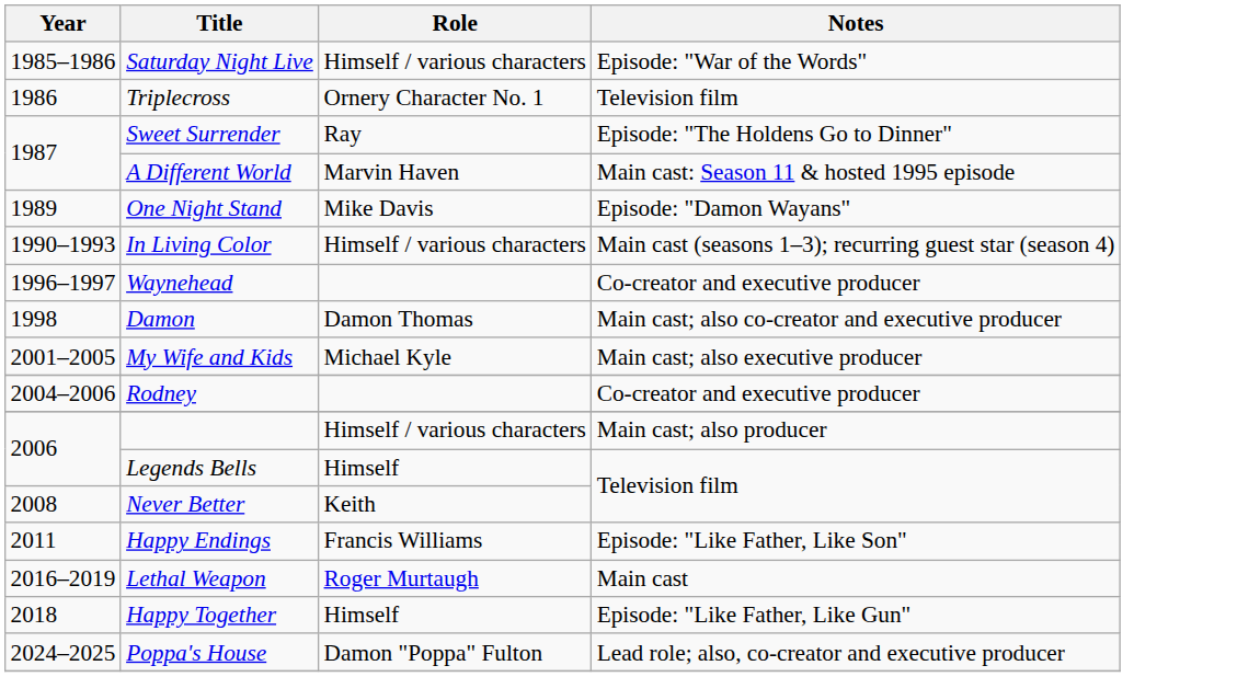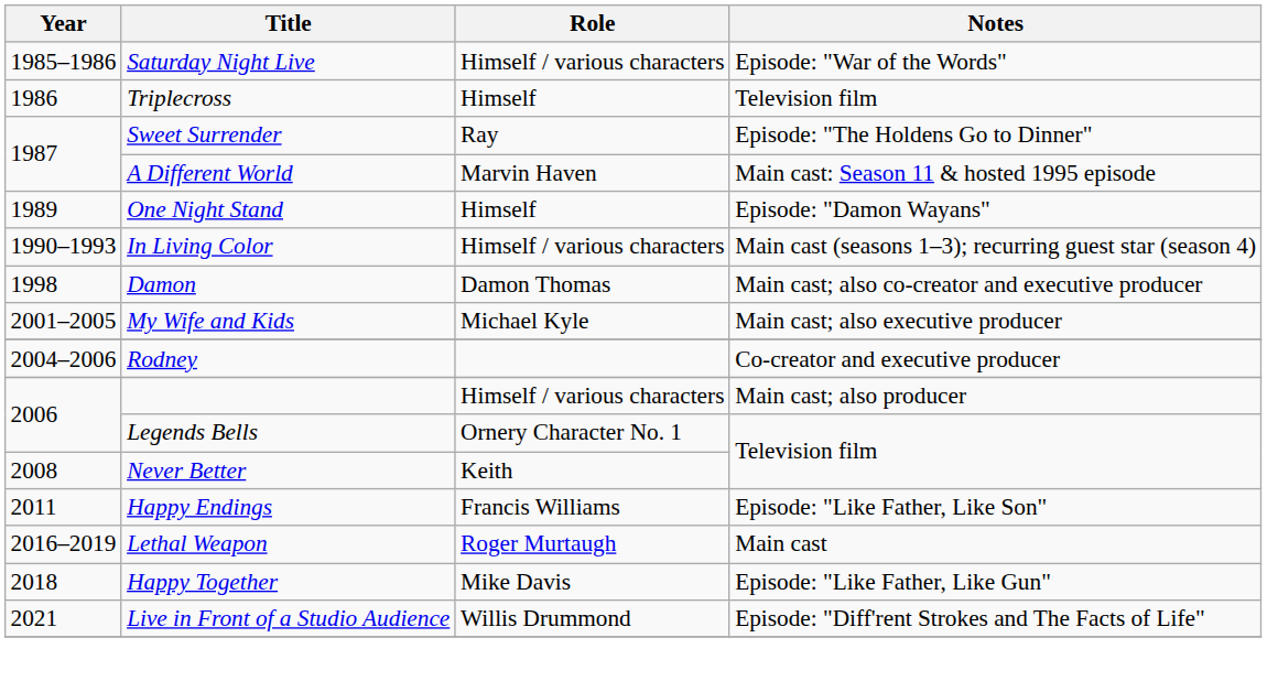 <table class="wikitable sortable" style="font-size: 100%;">
 <tr>
 <th>Year</th>
 <th>Title</th>
 <th>Role</th>
 <th>Notes</th>
 </tr>
 <tr>
 <td>1985–1986</td>
 <td><em><a href='#'>Saturday Night Live</a></em></td>
 <td>Himself / various characters</td>
 <td>Episode: "War of the Words"</td>
 </tr>
 <tr>
 <td>1986</td>
 <td><em>Triplecross</em></td>
-<td>Ornery Character No. 1</td>
+<td>Himself</td>
 <td>Television film</td>
 </tr>
 <tr>
 <td rowspan="2">1987</td>
 <td><em><a href='#'>Sweet Surrender</a></em></td>
 <td>Ray</td>
 <td>Episode: "The Holdens Go to Dinner"</td>
 </tr>
 <tr>
 <td><em><a href='#'>A Different World</a></em></td>
 <td>Marvin Haven</td>
 <td>Main cast: <a href='#'>Season 11</a> & hosted 1995 episode</td>
 </tr>
 <tr>
 <td>1989</td>
 <td><em><a href='#'>One Night Stand</a></em></td>
-<td>Mike Davis</td>
+<td>Himself</td>
 <td>Episode: "Damon Wayans"</td>
 </tr>
 <tr>
 <td>1990–1993</td>
 <td><em><a href='#'>In Living Color</a></em></td>
 <td>Himself / various characters</td>
 <td>Main cast (seasons 1–3); recurring guest star (season 4)</td>
-</tr>
-<tr>
-<td>1996–1997</td>
-<td><em><a href='#'>Waynehead</a></em></td>
-<td></td>
-<td>Co-creator and executive producer</td>
 </tr>
 <tr>
 <td>1998</td>
 <td><em><a href='#'>Damon</a></em></td>
 <td>Damon Thomas</td>
 <td>Main cast; also co-creator and executive producer</td>
 </tr>
 <tr>
 <td>2001–2005</td>
 <td><em><a href='#'>My Wife and Kids</a></em></td>
 <td>Michael Kyle</td>
 <td>Main cast; also executive producer</td>
 </tr>
 <tr>
 </tr>
 <tr>
 <td>2004–2006</td>
 <td><em><a href='#'>Rodney</a></em></td>
 <td></td>
 <td>Co-creator and executive producer</td>
 </tr>
 <tr>
 </tr>
 <tr>
 <td rowspan="2">2006</td>
 <td><em></em></td>
 <td>Himself / various characters</td>
 <td>Main cast; also producer</td>
 </tr>
 <tr>
 <td><em>Legends Bells</em></td>
-<td>Himself</td>
+<td>Ornery Character No. 1</td>
 <td rowspan="2">Television film</td>
 </tr>
 <tr>
 <td>2008</td>
 <td><em><a href='#'>Never Better</a></em></td>
 <td>Keith</td>
 </tr>
 <tr>
 <td>2011</td>
 <td><em><a href='#'>Happy Endings</a></em></td>
 <td>Francis Williams</td>
 <td>Episode: "Like Father, Like Son"</td>
 </tr>
 <tr>
 <td>2016–2019</td>
 <td><em><a href='#'>Lethal Weapon</a></em></td>
 <td><a href='#'>Roger Murtaugh</a></td>
 <td>Main cast</td>
 </tr>
 <tr>
 <td>2018</td>
 <td><em><a href='#'>Happy Together</a></em></td>
-<td>Himself</td>
+<td>Mike Davis</td>
 <td>Episode: "Like Father, Like Gun"</td>
 </tr>
 <tr>
-<td>2024–2025</td>
-<td><em><a href='#'>Poppa's House</a></em></td>
-<td>Damon "Poppa" Fulton</td>
-<td>Lead role; also, co-creator and executive producer</td>
+<td>2021</td>
+<td><em><a href='#'>Live in Front of a Studio Audience</a></em></td>
+<td>Willis Drummond</td>
+<td>Episode: "Diff'rent Strokes and The Facts of Life"</td>
 </tr>
 <tr>
 </tr>
 </table>
